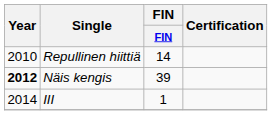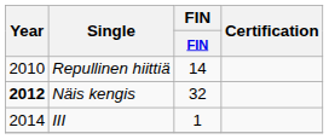 <table class="wikitable">
 <tr>
 <th rowspan="2">Year</th>
 <th rowspan="2">Single</th>
 <th colspan="1">FIN</th>
 <th rowspan="2">Certification</th>
 </tr>
 <tr>
 <th width="40"><small><a href='#'>FIN</a></small><br></th>
 </tr>
 <tr>
 <td align="center" rowspan="1">2010</td>
 <td align="left"><em>Repullinen hiittiä</em></td>
 <td align="center">14</td>
 <td align="center" rowspan="1"></td>
 </tr>
 <tr>
 <td align="center" rowspan="1"><strong>2012</strong></td>
 <td align="left"><em>Näis kengis</em></td>
-<td align="center">39</td>
+<td align="center">32</td>
 <td align="center" rowspan="1"></td>
 </tr>
 <tr>
 <td align="center" rowspan="1">2014</td>
 <td align="left"><em>III</em></td>
 <td align="center">1</td>
 <td align="center" rowspan="1"></td>
 </tr>
 <tr>
 </tr>
 </table>
